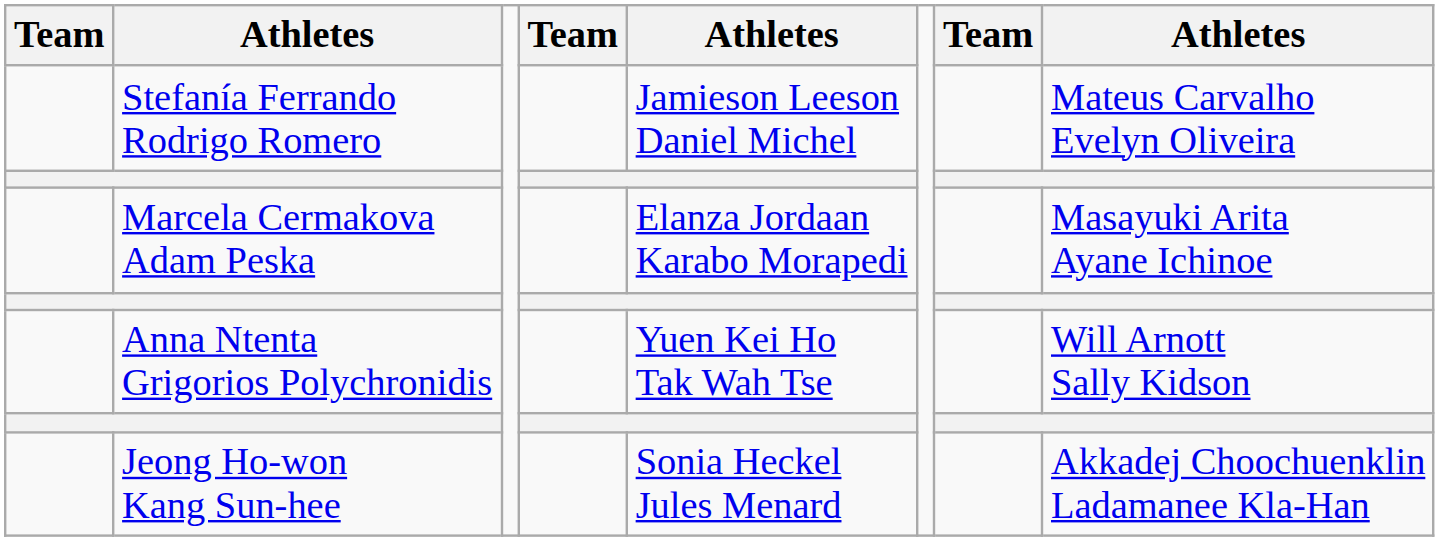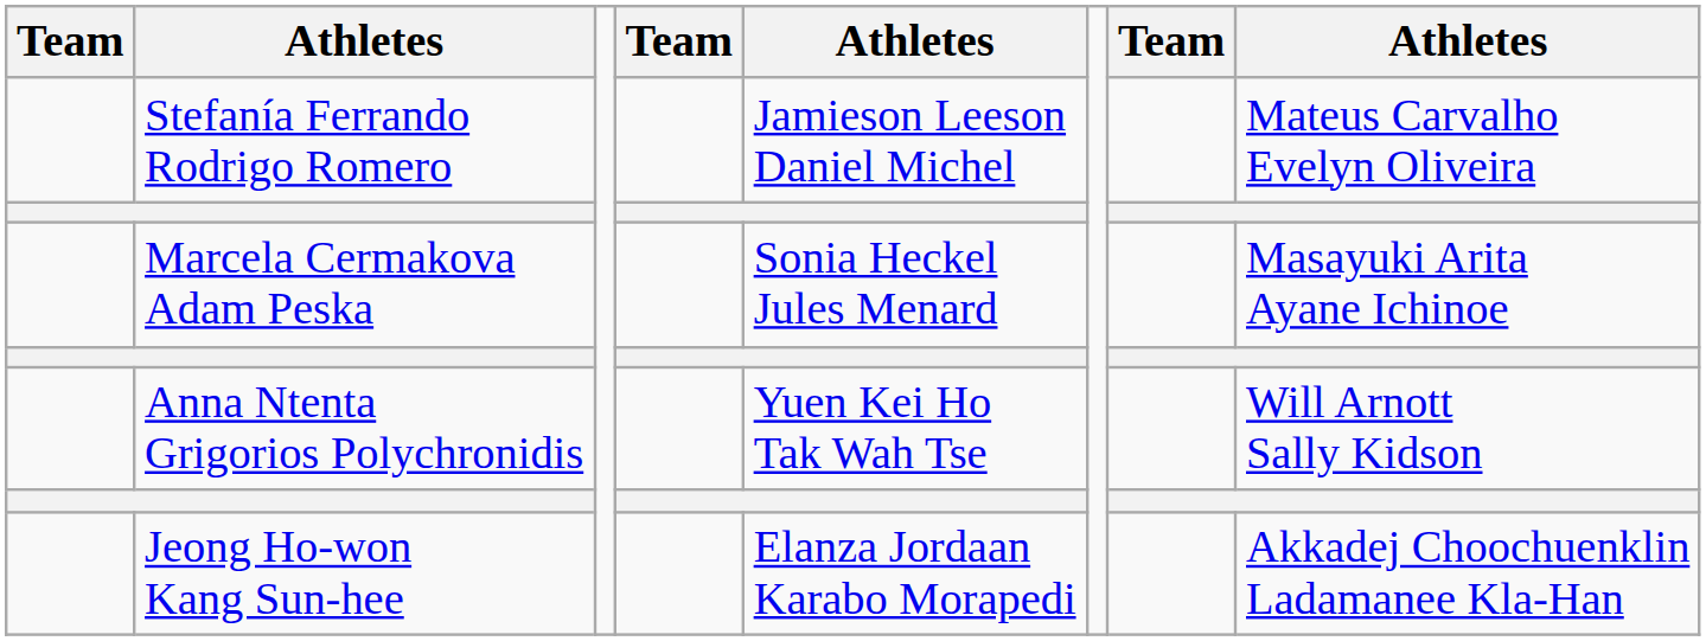 <table class=wikitable style="text-align:left">
 <tr>
 <th>Team</th>
 <th>Athletes</th>
 <td rowspan="8"></td>
 <th>Team</th>
 <th>Athletes</th>
 <td rowspan="8"></td>
 <th>Team</th>
 <th>Athletes</th>
 </tr>
 <tr>
 <td valign=top></td>
 <td align=left><a href='#'>Stefanía  Ferrando</a><br><a href='#'>Rodrigo Romero</a></td>
 <td valign=top></td>
 <td align=left><a href='#'>Jamieson  Leeson</a><br><a href='#'>Daniel  Michel</a></td>
 <td valign=top></td>
 <td align=left><a href='#'>Mateus  Carvalho</a><br><a href='#'>Evelyn  Oliveira</a></td>
 </tr>
 <tr>
 <th colspan="2"></th>
 <th colspan="2"></th>
 <th colspan="2"></th>
 </tr>
 <tr>
 <td valign=top></td>
 <td align=left><a href='#'>Marcela  Cermakova</a><br><a href='#'>Adam  Peska</a></td>
 <td valign=top></td>
-<td align=left><a href='#'>Elanza  Jordaan</a><br><a href='#'>Karabo  Morapedi</a></td>
+<td align=left><a href='#'>Sonia  Heckel</a><br><a href='#'>Jules  Menard</a></td>
 <td valign=top></td>
 <td align=left><a href='#'>Masayuki  Arita</a><br><a href='#'>Ayane  Ichinoe</a></td>
 </tr>
 <tr>
 <th colspan="2"></th>
 <th colspan="2"></th>
 <th colspan="2"></th>
 </tr>
 <tr>
 <td valign=top></td>
 <td align=left><a href='#'>Anna  Ntenta</a><br><a href='#'>Grigorios  Polychronidis</a></td>
 <td valign=top></td>
 <td align=left><a href='#'>Yuen Kei  Ho</a><br><a href='#'>Tak Wah  Tse</a></td>
 <td valign=top></td>
 <td align=left><a href='#'>Will Arnott</a><br><a href='#'>Sally  Kidson</a></td>
 </tr>
 <tr>
 <th colspan="2"></th>
 <th colspan="2"></th>
 <th colspan="2"></th>
 </tr>
 <tr>
 <td valign=top></td>
 <td align=left><a href='#'>Jeong Ho-won</a><br><a href='#'>Kang Sun-hee</a></td>
 <td valign=top></td>
-<td align=left><a href='#'>Sonia  Heckel</a><br><a href='#'>Jules  Menard</a></td>
+<td align=left><a href='#'>Elanza  Jordaan</a><br><a href='#'>Karabo  Morapedi</a></td>
 <td valign=top></td>
 <td align=left><a href='#'>Akkadej  Choochuenklin</a><br><a href='#'>Ladamanee Kla-Han</a></td>
 </tr>
 </table>
